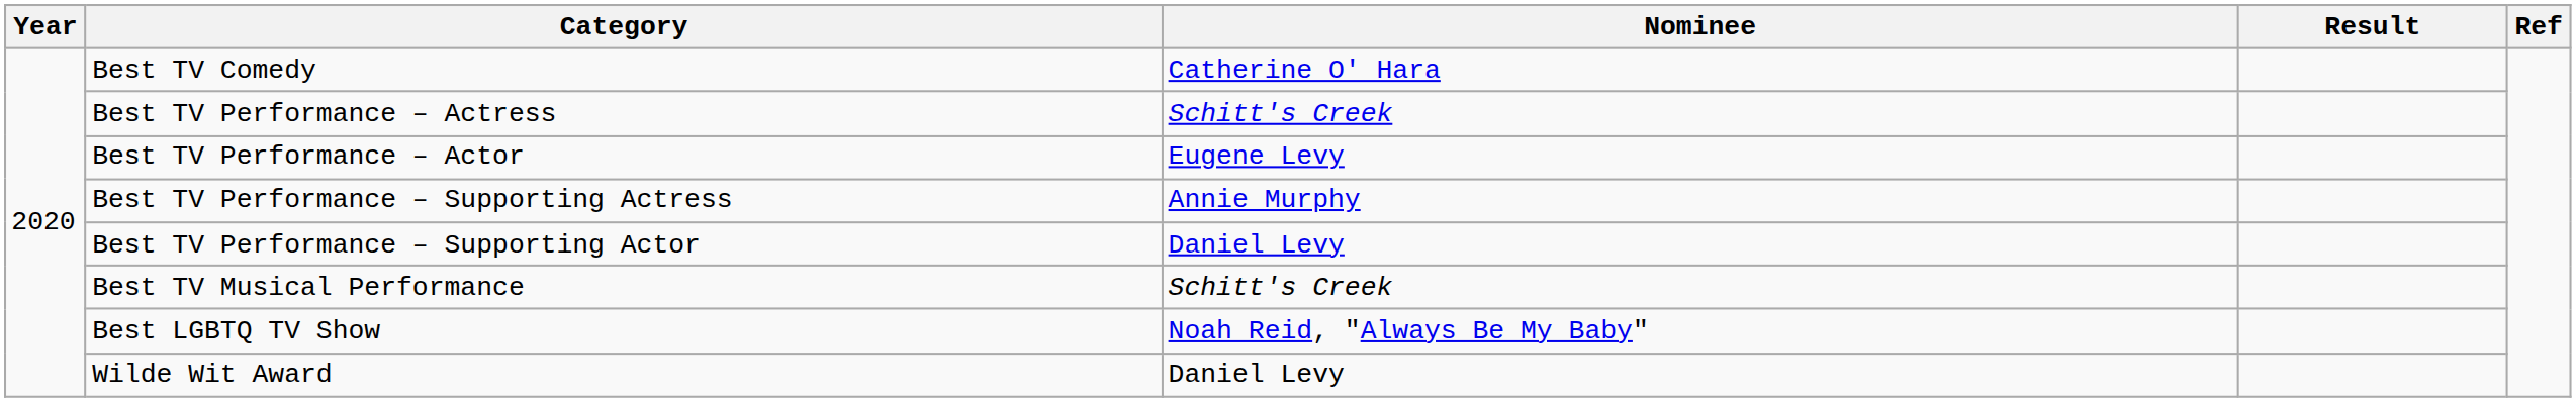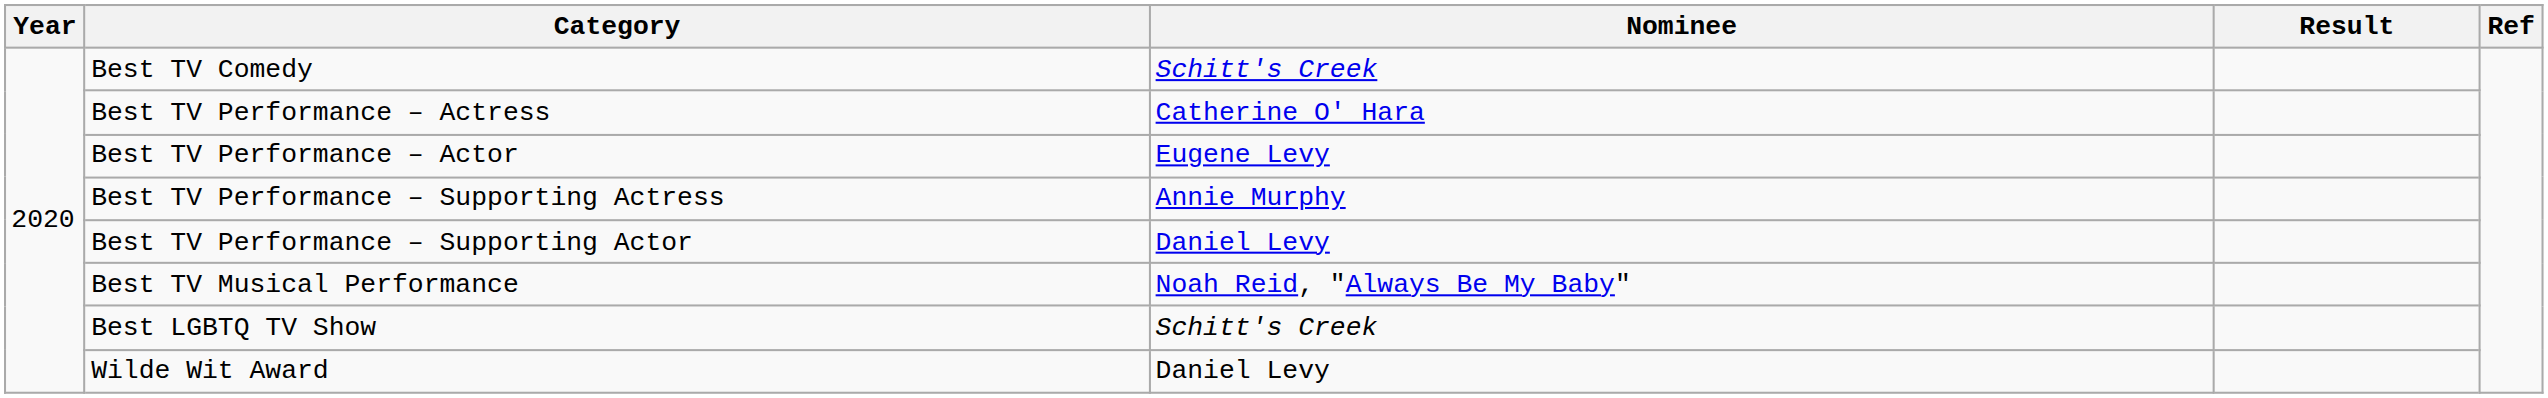 <table class="wikitable">
 <tr>
 <th width="3%">Year</th>
 <th width="40%">Category</th>
 <th width="40%">Nominee</th>
 <th width="10%">Result</th>
 <th width="2%">Ref</th>
 </tr>
 <tr>
 <td rowspan="8">2020</td>
 <td>Best TV Comedy</td>
-<td><a href='#'>Catherine O' Hara</a></td>
+<td><em><a href='#'>Schitt's Creek</a></em></td>
 <td></td>
 <td rowspan="8"></td>
 </tr>
 <tr>
 <td>Best TV Performance – Actress</td>
-<td><em><a href='#'>Schitt's Creek</a></em></td>
+<td><a href='#'>Catherine O' Hara</a></td>
 <td></td>
 </tr>
 <tr>
 <td>Best TV Performance – Actor</td>
 <td><a href='#'>Eugene Levy</a></td>
 <td></td>
 </tr>
 <tr>
 <td>Best TV Performance – Supporting Actress</td>
 <td><a href='#'>Annie Murphy</a></td>
 <td></td>
 </tr>
 <tr>
 <td>Best TV Performance – Supporting Actor</td>
 <td><a href='#'>Daniel Levy</a></td>
 <td></td>
 </tr>
 <tr>
 <td>Best TV Musical Performance</td>
-<td><em>Schitt's Creek</em></td>
+<td><a href='#'>Noah Reid</a>, "<a href='#'>Always Be My Baby</a>"</td>
 <td></td>
 </tr>
 <tr>
 <td>Best LGBTQ TV Show</td>
-<td><a href='#'>Noah Reid</a>, "<a href='#'>Always Be My Baby</a>"</td>
+<td><em>Schitt's Creek</em></td>
 <td></td>
 </tr>
 <tr>
 <td>Wilde Wit Award</td>
 <td>Daniel Levy</td>
 <td></td>
 </tr>
 </table>
